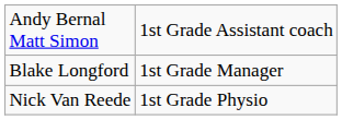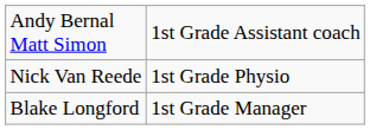 <table class="wikitable sortable">
 <tr>
 <td>Andy Bernal<br><a href='#'>Matt Simon</a></td>
 <td>1st Grade Assistant coach</td>
 </tr>
 <tr>
+<td>Nick Van Reede</td>
+<td>1st Grade Physio</td>
+</tr>
+<tr>
 <td>Blake Longford</td>
 <td>1st Grade Manager</td>
 </tr>
-<tr>
-<td>Nick Van Reede</td>
-<td>1st Grade Physio</td>
-</tr>
 </table>
